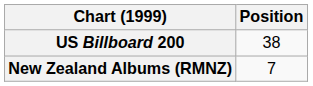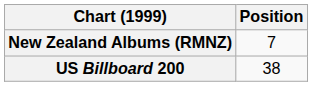 <table class="wikitable plainrowheaders sortable" style="text-align:center">
 <tr>
 <th scope="col">Chart (1999)</th>
 <th scope="col">Position</th>
 </tr>
 <tr>
+<th scope="row">New Zealand Albums (RMNZ)</th>
+<td>7</td>
+</tr>
+<tr>
 <th scope="row">US <em>Billboard</em> 200</th>
 <td>38</td>
 </tr>
-<tr>
-<th scope="row">New Zealand Albums (RMNZ)</th>
-<td>7</td>
-</tr>
 </table>
